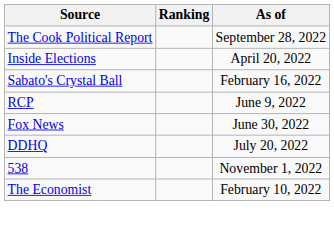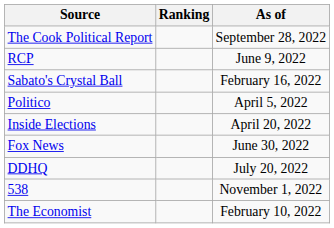 <table class="wikitable" style="text-align:center">
 <tr>
 <th>Source</th>
 <th>Ranking</th>
 <th>As of</th>
 </tr>
 <tr>
 <td align=left><a href='#'>The Cook Political Report</a></td>
 <td></td>
 <td>September 28, 2022</td>
 </tr>
 <tr>
-<td align=left><a href='#'>Inside Elections</a></td>
+<td align="left"><a href='#'>RCP</a></td>
 <td></td>
-<td>April 20, 2022</td>
+<td>June 9, 2022</td>
 </tr>
 <tr>
 <td align=left><a href='#'>Sabato's Crystal Ball</a></td>
 <td></td>
 <td>February 16, 2022</td>
 </tr>
 <tr>
-<td align="left"><a href='#'>RCP</a></td>
+<td align="left"><a href='#'>Politico</a></td>
 <td></td>
-<td>June 9, 2022</td>
+<td>April 5, 2022</td>
+</tr>
+<tr>
+<td align=left><a href='#'>Inside Elections</a></td>
+<td></td>
+<td>April 20, 2022</td>
 </tr>
 <tr>
 <td align=left><a href='#'>Fox News</a></td>
 <td></td>
 <td>June 30, 2022</td>
 </tr>
 <tr>
 <td align="left"><a href='#'>DDHQ</a></td>
 <td></td>
 <td>July 20, 2022</td>
 </tr>
 <tr>
 <td align="left"><a href='#'>538</a></td>
 <td></td>
 <td>November 1, 2022</td>
 </tr>
 <tr>
 <td align="left"><a href='#'>The Economist</a></td>
 <td></td>
 <td>February 10, 2022</td>
 </tr>
 </table>
